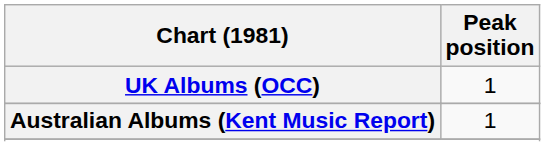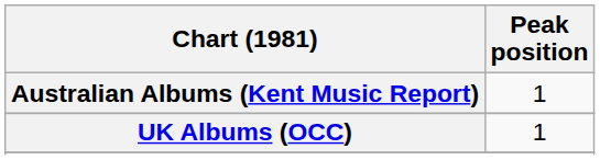 <table class="wikitable sortable plainrowheaders" style="text-align:center">
 <tr>
 <th scope="col">Chart (1981)</th>
 <th scope="col">Peak<br>position</th>
 </tr>
 <tr>
-<th scope="row"><a href='#'>UK Albums</a> (<a href='#'>OCC</a>)</th>
+<th scope="row">Australian Albums (<a href='#'>Kent Music Report</a>)</th>
 <td>1</td>
 </tr>
 <tr>
 </tr>
 <tr>
 </tr>
 <tr>
 </tr>
 <tr>
 </tr>
 <tr>
 </tr>
 <tr>
-<th scope="row">Australian Albums (<a href='#'>Kent Music Report</a>)</th>
+<th scope="row"><a href='#'>UK Albums</a> (<a href='#'>OCC</a>)</th>
 <td>1</td>
 </tr>
 <tr>
 </tr>
 <tr>
 </tr>
 </table>
